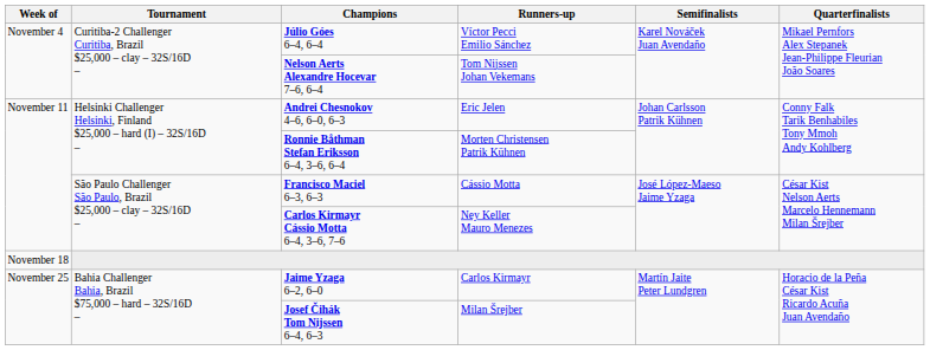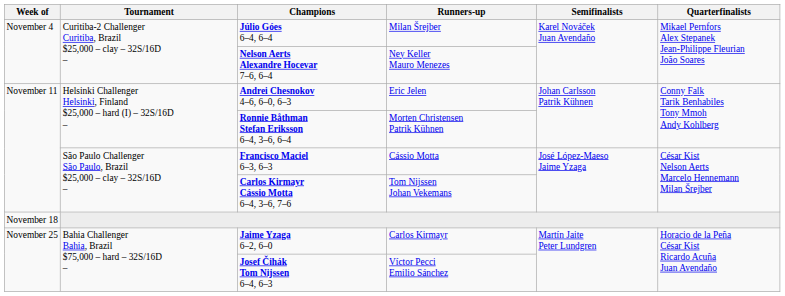 <table class="wikitable" style="font-size:85%;">
 <tr>
 <th width="75">Week of</th>
 <th width="250">Tournament</th>
 <th width="210">Champions</th>
 <th width="210">Runners-up</th>
 <th width="170">Semifinalists</th>
 <th width="170">Quarterfinalists</th>
 </tr>
 <tr valign="top">
 <td rowspan="2">November 4</td>
 <td rowspan="2">Curitiba-2 Challenger<br> <a href='#'>Curitiba</a>, Brazil<br>$25,000 – clay – 32S/16D<br>  – </td>
 <td> <strong><a href='#'>Júlio Góes</a></strong> <br>6–4, 6–4</td>
-<td> <a href='#'>Víctor Pecci</a> <br> <a href='#'>Emilio Sánchez</a></td>
+<td> <a href='#'>Milan Šrejber</a></td>
 <td rowspan="2"> <a href='#'>Karel Nováček</a> <br>  <a href='#'>Juan Avendaño</a></td>
 <td rowspan="2"> <a href='#'>Mikael Pernfors</a> <br> <a href='#'>Alex Stepanek</a> <br> <a href='#'>Jean-Philippe Fleurian</a> <br>  <a href='#'>João Soares</a></td>
 </tr>
 <tr valign="top">
 <td> <strong><a href='#'>Nelson Aerts</a></strong> <br> <strong><a href='#'>Alexandre Hocevar</a></strong><br>7–6, 6–4</td>
-<td> <a href='#'>Tom Nijssen</a> <br>  <a href='#'>Johan Vekemans</a></td>
+<td> <a href='#'>Ney Keller</a> <br>  <a href='#'>Mauro Menezes</a></td>
 </tr>
 <tr valign="top">
 <td rowspan="4">November 11</td>
 <td rowspan="2">Helsinki Challenger<br> <a href='#'>Helsinki</a>, Finland<br>$25,000 – hard (I) – 32S/16D<br>  – </td>
 <td> <strong><a href='#'>Andrei Chesnokov</a></strong> <br>4–6, 6–0, 6–3</td>
 <td> <a href='#'>Eric Jelen</a></td>
 <td rowspan="2"> <a href='#'>Johan Carlsson</a> <br>  <a href='#'>Patrik Kühnen</a></td>
 <td rowspan="2"> <a href='#'>Conny Falk</a> <br>  <a href='#'>Tarik Benhabiles</a> <br> <a href='#'>Tony Mmoh</a> <br>  <a href='#'>Andy Kohlberg</a></td>
 </tr>
 <tr valign="top">
 <td> <strong><a href='#'>Ronnie Båthman</a></strong> <br> <strong><a href='#'>Stefan Eriksson</a></strong><br>6–4, 3–6, 6–4</td>
 <td> <a href='#'>Morten Christensen</a> <br> <a href='#'>Patrik Kühnen</a></td>
 </tr>
 <tr valign="top">
 <td rowspan="2">São Paulo Challenger<br> <a href='#'>São Paulo</a>, Brazil<br>$25,000 – clay – 32S/16D<br>  – </td>
 <td> <strong><a href='#'>Francisco Maciel</a></strong> <br>6–3, 6–3</td>
 <td> <a href='#'>Cássio Motta</a></td>
 <td rowspan="2"> <a href='#'>José López-Maeso</a> <br>  <a href='#'>Jaime Yzaga</a></td>
 <td rowspan="2"> <a href='#'>César Kist</a> <br> <a href='#'>Nelson Aerts</a> <br> <a href='#'>Marcelo Hennemann</a> <br>  <a href='#'>Milan Šrejber</a></td>
 </tr>
 <tr valign="top">
 <td> <strong><a href='#'>Carlos Kirmayr</a></strong> <br> <strong><a href='#'>Cássio Motta</a></strong><br>6–4, 3–6, 7–6</td>
-<td> <a href='#'>Ney Keller</a> <br>  <a href='#'>Mauro Menezes</a></td>
+<td> <a href='#'>Tom Nijssen</a> <br>  <a href='#'>Johan Vekemans</a></td>
 </tr>
 <tr valign="top">
 <td rowspan="1">November 18</td>
 <td colspan="5" bgcolor="#ededed"></td>
 </tr>
 <tr valign="top">
 <td rowspan="2">November 25</td>
 <td rowspan="2">Bahia Challenger<br> <a href='#'>Bahia</a>, Brazil<br>$75,000 – hard – 32S/16D<br>  – </td>
 <td> <strong><a href='#'>Jaime Yzaga</a></strong> <br>6–2, 6–0</td>
 <td> <a href='#'>Carlos Kirmayr</a></td>
 <td rowspan="2"> <a href='#'>Martín Jaite</a> <br>  <a href='#'>Peter Lundgren</a></td>
 <td rowspan="2"> <a href='#'>Horacio de la Peña</a> <br>  <a href='#'>César Kist</a> <br> <a href='#'>Ricardo Acuña</a> <br>  <a href='#'>Juan Avendaño</a></td>
 </tr>
 <tr valign="top">
 <td> <strong><a href='#'>Josef Čihák</a></strong> <br> <strong><a href='#'>Tom Nijssen</a></strong><br>6–4, 6–3</td>
-<td> <a href='#'>Milan Šrejber</a></td>
+<td> <a href='#'>Víctor Pecci</a> <br> <a href='#'>Emilio Sánchez</a></td>
 </tr>
 </table>
